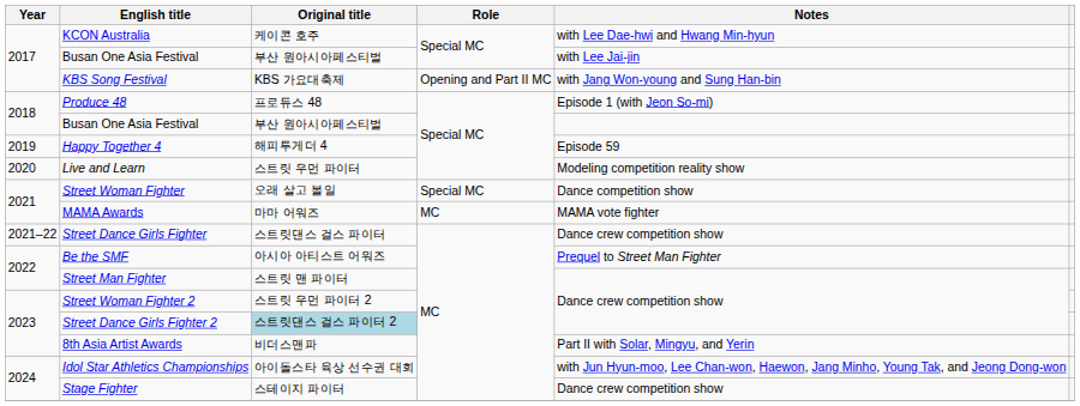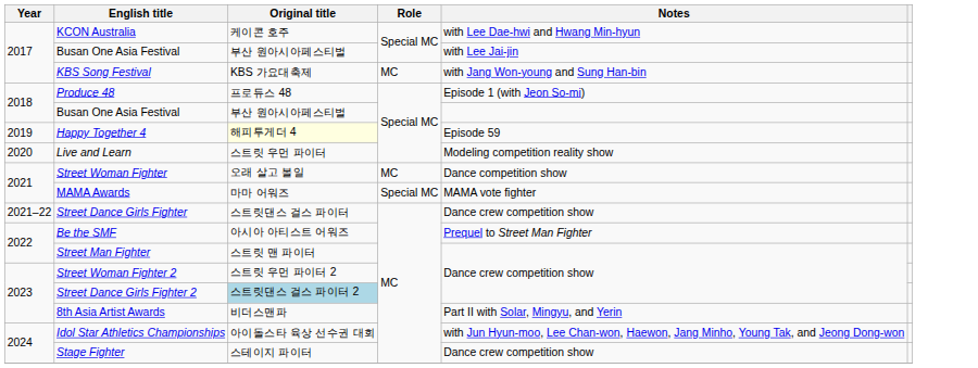 <table class="wikitable sortable">
 <tr>
 <th>Year</th>
 <th>English title</th>
 <th>Original title</th>
 <th>Role</th>
 <th>Notes</th>
 <th scope="col" class="unsortable"></th>
 </tr>
 <tr>
 <td rowspan="3">2017</td>
 <td><a href='#'>KCON Australia</a></td>
 <td>케이콘 호주</td>
 <td rowspan="2">Special MC</td>
 <td>with <a href='#'>Lee Dae-hwi</a> and <a href='#'>Hwang Min-hyun</a></td>
 <td></td>
 </tr>
 <tr>
 <td>Busan One Asia Festival</td>
 <td>부산 원아시아페스티벌</td>
 <td>with <a href='#'>Lee Jai-jin</a></td>
 <td></td>
 </tr>
 <tr>
 <td><em><a href='#'>KBS Song Festival</a></em></td>
 <td>KBS 가요대축제</td>
-<td>Opening and Part II MC</td>
+<td>MC</td>
 <td>with <a href='#'>Jang Won-young</a> and <a href='#'>Sung Han-bin</a></td>
 <td></td>
 </tr>
 <tr>
 <td rowspan="2">2018</td>
 <td><em><a href='#'>Produce 48</a></em></td>
 <td>프로듀스 48</td>
 <td rowspan="4">Special MC</td>
 <td>Episode 1 (with <a href='#'>Jeon So-mi</a>)</td>
 <td></td>
 </tr>
 <tr>
 <td>Busan One Asia Festival</td>
 <td>부산 원아시아페스티벌</td>
 <td></td>
 <td></td>
 </tr>
 <tr>
 <td>2019</td>
 <td><em><a href='#'>Happy Together 4</a></em></td>
-<td>해피투게더 4</td>
+<td style="background: lightyellow;">해피투게더 4</td>
 <td>Episode 59</td>
 <td></td>
 </tr>
 <tr>
 <td>2020</td>
 <td><em>Live and Learn</em></td>
 <td>스트릿 우먼 파이터</td>
 <td>Modeling competition reality show</td>
 <td></td>
 </tr>
 <tr>
 <td rowspan="2">2021</td>
 <td><em><a href='#'>Street Woman Fighter</a></em></td>
 <td>오래 살고 볼일</td>
-<td>Special MC</td>
+<td>MC</td>
 <td>Dance competition show</td>
 <td></td>
 </tr>
 <tr>
 <td><a href='#'>MAMA Awards</a></td>
 <td>마마 어워즈</td>
-<td>MC</td>
+<td>Special MC</td>
 <td>MAMA vote fighter</td>
 <td></td>
 </tr>
 <tr>
 <td>2021–22</td>
 <td><em><a href='#'>Street Dance Girls Fighter</a></em></td>
 <td>스트릿댄스 걸스 파이터</td>
 <td rowspan="8">MC</td>
 <td>Dance crew competition show</td>
 <td></td>
 </tr>
 <tr>
 <td rowspan="2">2022</td>
 <td><em><a href='#'>Be the SMF</a></em></td>
 <td>아시아 아티스트 어워즈</td>
 <td><a href='#'>Prequel</a> to <em>Street Man Fighter</em></td>
 <td></td>
 </tr>
 <tr>
 <td><em><a href='#'>Street Man Fighter</a></em></td>
 <td>스트릿 맨 파이터</td>
 <td rowspan="3">Dance crew competition show</td>
 <td></td>
 </tr>
 <tr>
 <td rowspan="3">2023</td>
 <td><em><a href='#'>Street Woman Fighter 2</a></em></td>
 <td>스트릿 우먼 파이터 2</td>
 <td></td>
 </tr>
 <tr>
 <td><em><a href='#'>Street Dance Girls Fighter 2</a></em></td>
 <td style="background: lightblue;">스트릿댄스 걸스 파이터 2</td>
 <td></td>
 </tr>
 <tr>
 <td><a href='#'>8th Asia Artist Awards</a></td>
 <td>비더스맨파</td>
 <td>Part II with <a href='#'>Solar</a>, <a href='#'>Mingyu</a>, and <a href='#'>Yerin</a></td>
 <td></td>
 </tr>
 <tr>
 <td rowspan="2">2024</td>
 <td><em><a href='#'>Idol Star Athletics Championships</a></em></td>
 <td>아이돌스타 육상 선수권 대회</td>
 <td>with <a href='#'>Jun Hyun-moo</a>, <a href='#'>Lee Chan-won</a>, <a href='#'>Haewon</a>, <a href='#'>Jang Minho</a>, <a href='#'>Young Tak</a>, and <a href='#'>Jeong Dong-won</a></td>
 <td></td>
 </tr>
 <tr>
 <td><em><a href='#'>Stage Fighter</a></em></td>
 <td>스테이지 파이터</td>
 <td>Dance crew competition show</td>
 <td></td>
 </tr>
 <tr>
 </tr>
 </table>
